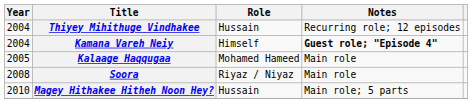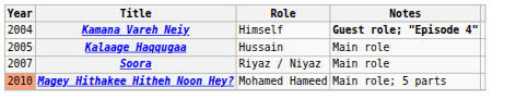 <table class="wikitable sortable plainrowheaders">
 <tr style="background:#ccc; text-align:center;">
 <th scope="col">Year</th>
 <th scope="col">Title</th>
 <th scope="col">Role</th>
 <th scope="col">Notes</th>
 <th scope="col" class="unsortable"></th>
-</tr>
-<tr>
-<td>2004</td>
-<th scope="row"><em><a href='#'>Thiyey Mihithuge Vindhakee</a></em></th>
-<td>Hussain</td>
-<td>Recurring role; 12 episodes</td>
-<td style="text-align: center;"></td>
 </tr>
 <tr>
 <td>2004</td>
 <th scope="row"><em><a href='#'>Kamana Vareh Neiy</a></em></th>
 <td>Himself</td>
 <td><strong>Guest role; "Episode 4"</strong></td>
 <td style="text-align: center;"></td>
 </tr>
 <tr>
 <td>2005</td>
 <th scope="row"><em><a href='#'>Kalaage Haqqugaa</a></em></th>
-<td>Mohamed Hameed</td>
+<td>Hussain</td>
 <td>Main role</td>
 <td style="text-align: center;"></td>
 </tr>
 <tr>
-<td>2008</td>
+<td>2007</td>
 <th scope="row"><em><a href='#'>Soora</a></em></th>
 <td>Riyaz / Niyaz</td>
 <td>Main role</td>
 <td style="text-align: center;"></td>
 </tr>
 <tr>
-<td>2010</td>
+<td style="background: lightsalmon;">2010</td>
 <th scope="row"><em><a href='#'>Magey Hithakee Hitheh Noon Hey?</a></em></th>
-<td>Hussain</td>
+<td>Mohamed Hameed</td>
 <td>Main role; 5 parts</td>
 <td style="text-align: center;"></td>
 </tr>
 <tr>
 </tr>
 </table>
